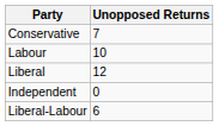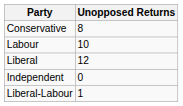 <table class="wikitable sortable">
 <tr>
 <th>Party</th>
 <th>Unopposed Returns</th>
 </tr>
 <tr>
 <td>Conservative</td>
-<td>7</td>
+<td>8</td>
 </tr>
 <tr>
 <td>Labour</td>
 <td>10</td>
 </tr>
 <tr>
 <td>Liberal</td>
 <td>12</td>
 </tr>
 <tr>
 <td>Independent</td>
 <td>0</td>
 </tr>
 <tr>
 <td>Liberal-Labour</td>
-<td>6</td>
+<td>1</td>
 </tr>
 </table>
